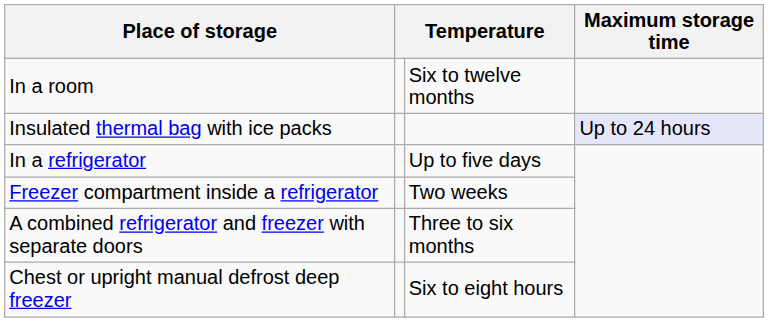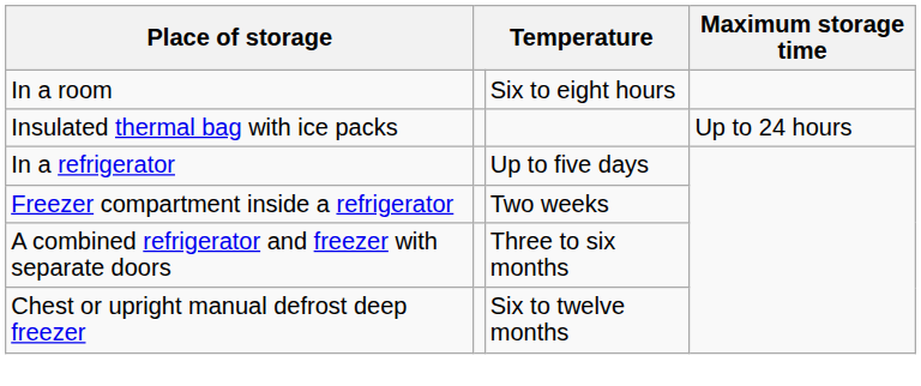 <table class="wikitable">
 <tr>
 <th>Place of storage</th>
 <th colspan=2>Temperature</th>
 <th>Maximum storage time</th>
 </tr>
 <tr>
 <td>In a room</td>
 <td></td>
-<td>Six to twelve months</td>
+<td>Six to eight hours</td>
 </tr>
 <tr>
 <td>Insulated <a href='#'>thermal bag</a> with ice packs</td>
 <td></td>
 <td></td>
-<td style="background: lavender;">Up to 24 hours</td>
+<td>Up to 24 hours</td>
 </tr>
 <tr>
 <td>In a <a href='#'>refrigerator</a></td>
 <td></td>
 <td>Up to five days</td>
 </tr>
 <tr>
 <td><a href='#'>Freezer</a> compartment inside a <a href='#'>refrigerator</a></td>
 <td></td>
 <td>Two weeks</td>
 </tr>
 <tr>
 <td>A combined <a href='#'>refrigerator</a> and <a href='#'>freezer</a> with separate doors</td>
 <td></td>
 <td>Three to six months</td>
 </tr>
 <tr>
 <td>Chest or upright manual defrost deep <a href='#'>freezer</a></td>
 <td></td>
-<td>Six to eight hours</td>
+<td>Six to twelve months</td>
 </tr>
 </table>
